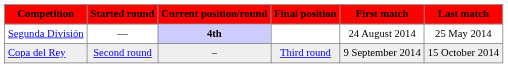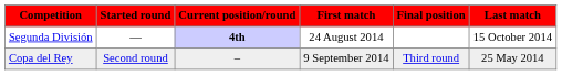 <table cellpadding="4" cellspacing="0" border="1" style="text-align: center; font-size: 85%; border: gray solid 1px; border-collapse: collapse;">
 <tr align="center" bgcolor="#FF0000">
 <th>Competition</th>
 <th>Started round</th>
 <th>Current position/round</th>
+<th>First match</th>
 <th>Final position</th>
-<th>First match</th>
 <th>Last match</th>
 </tr>
 <tr>
 <td align="left"><a href='#'>Segunda División</a></td>
 <td>—</td>
 <td bgcolor="#CCCCFF"><strong>4th</strong></td>
+<td>24 August 2014</td>
 <td></td>
-<td>24 August 2014</td>
-<td>25 May 2014</td>
+<td>15 October 2014</td>
 </tr>
 <tr bgcolor="#EFEFEF">
 <td align="left"><a href='#'>Copa del Rey</a></td>
 <td><a href='#'>Second round</a></td>
 <td>–</td>
+<td>9 September 2014</td>
 <td><a href='#'>Third round</a></td>
-<td>9 September 2014</td>
-<td>15 October 2014</td>
+<td>25 May 2014</td>
 </tr>
 </table>
